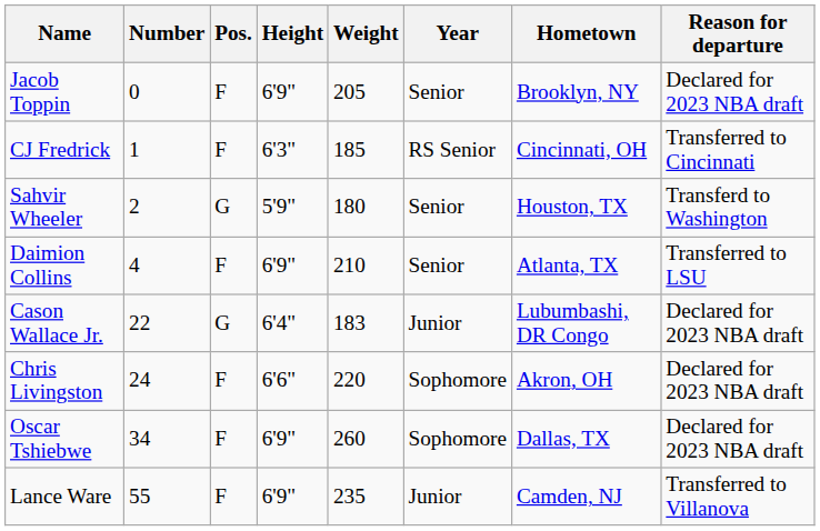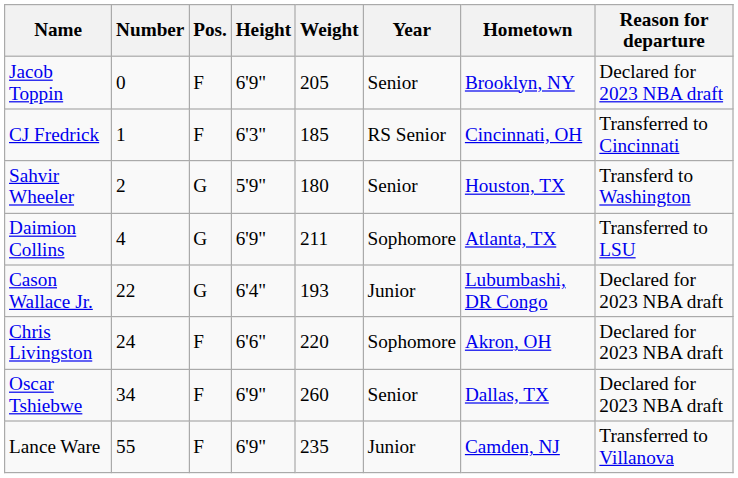 <table class="wikitable sortable" border="1">
 <tr>
 <th>Name</th>
 <th>Number</th>
 <th>Pos.</th>
 <th>Height</th>
 <th>Weight</th>
 <th>Year</th>
 <th>Hometown</th>
 <th class="unsortable">Reason for departure</th>
 </tr>
 <tr>
 <td><a href='#'>Jacob Toppin</a></td>
 <td>0</td>
 <td>F</td>
 <td>6'9"</td>
 <td>205</td>
 <td>Senior</td>
 <td><a href='#'>Brooklyn, NY</a></td>
 <td>Declared for <a href='#'>2023 NBA draft</a></td>
 </tr>
 <tr>
 <td><a href='#'>CJ Fredrick</a></td>
 <td>1</td>
 <td>F</td>
 <td>6'3"</td>
 <td>185</td>
 <td>RS Senior</td>
 <td><a href='#'>Cincinnati, OH</a></td>
 <td>Transferred to <a href='#'>Cincinnati</a></td>
 </tr>
 <tr>
 <td><a href='#'>Sahvir Wheeler</a></td>
 <td>2</td>
 <td>G</td>
 <td>5'9"</td>
 <td>180</td>
 <td>Senior</td>
 <td><a href='#'>Houston, TX</a></td>
 <td>Transferd to <a href='#'>Washington</a></td>
 </tr>
 <tr>
 <td><a href='#'>Daimion Collins</a></td>
 <td>4</td>
-<td>F</td>
+<td>G</td>
 <td>6'9"</td>
-<td>210</td>
-<td>Senior</td>
+<td>211</td>
+<td>Sophomore</td>
 <td><a href='#'>Atlanta, TX</a></td>
 <td>Transferred to <a href='#'>LSU</a></td>
 </tr>
 <tr>
 <td><a href='#'>Cason Wallace Jr.</a></td>
 <td>22</td>
 <td>G</td>
 <td>6'4"</td>
-<td>183</td>
+<td>193</td>
 <td>Junior</td>
 <td><a href='#'>Lubumbashi, DR Congo</a></td>
 <td>Declared for 2023 NBA draft</td>
 </tr>
 <tr>
 <td><a href='#'>Chris Livingston</a></td>
 <td>24</td>
 <td>F</td>
 <td>6'6"</td>
 <td>220</td>
 <td>Sophomore</td>
 <td><a href='#'>Akron, OH</a></td>
 <td>Declared for 2023 NBA draft</td>
 </tr>
 <tr>
 <td><a href='#'>Oscar Tshiebwe</a></td>
 <td>34</td>
 <td>F</td>
 <td>6'9"</td>
 <td>260</td>
-<td>Sophomore</td>
+<td>Senior</td>
 <td><a href='#'>Dallas, TX</a></td>
 <td>Declared for 2023 NBA draft</td>
 </tr>
 <tr>
 <td>Lance Ware</td>
 <td>55</td>
 <td>F</td>
 <td>6'9"</td>
 <td>235</td>
 <td>Junior</td>
 <td><a href='#'>Camden, NJ</a></td>
 <td>Transferred to <a href='#'>Villanova</a></td>
 </tr>
 </table>
